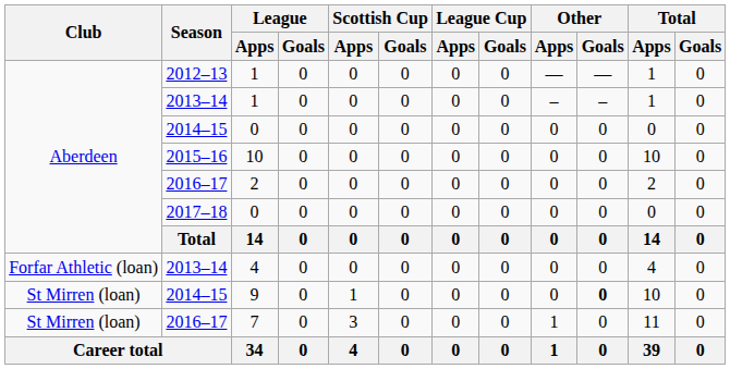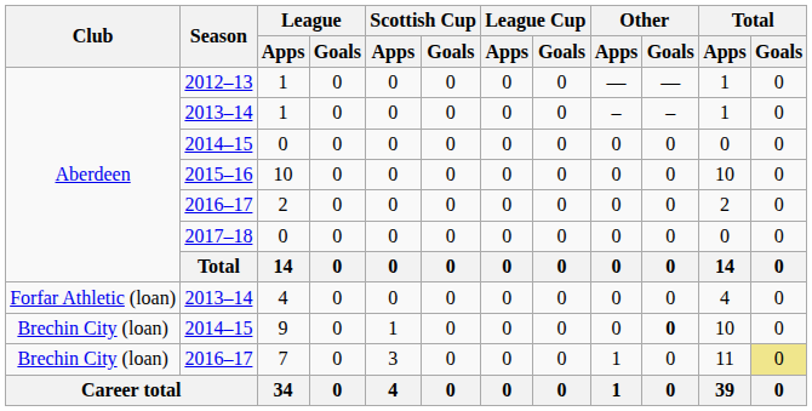 <table class="wikitable" style="text-align: center;">
 <tr>
 <th rowspan="2">Club</th>
 <th rowspan="2">Season</th>
 <th colspan="2">League</th>
 <th colspan="2">Scottish Cup</th>
 <th colspan="2">League Cup</th>
 <th colspan="2">Other</th>
 <th colspan="2">Total</th>
 </tr>
 <tr>
 <th>Apps</th>
 <th>Goals</th>
 <th>Apps</th>
 <th>Goals</th>
 <th>Apps</th>
 <th>Goals</th>
 <th>Apps</th>
 <th>Goals</th>
 <th>Apps</th>
 <th>Goals</th>
 </tr>
 <tr>
 <td rowspan="7"><a href='#'>Aberdeen</a></td>
 <td><a href='#'>2012–13</a></td>
 <td>1</td>
 <td>0</td>
 <td>0</td>
 <td>0</td>
 <td>0</td>
 <td>0</td>
 <td>—</td>
 <td>—</td>
 <td>1</td>
 <td>0</td>
 </tr>
 <tr>
 <td><a href='#'>2013–14</a></td>
 <td>1</td>
 <td>0</td>
 <td>0</td>
 <td>0</td>
 <td>0</td>
 <td>0</td>
 <td>–</td>
 <td>–</td>
 <td>1</td>
 <td>0</td>
 </tr>
 <tr>
 <td><a href='#'>2014–15</a></td>
 <td>0</td>
 <td>0</td>
 <td>0</td>
 <td>0</td>
 <td>0</td>
 <td>0</td>
 <td>0</td>
 <td>0</td>
 <td>0</td>
 <td>0</td>
 </tr>
 <tr>
 <td><a href='#'>2015–16</a></td>
 <td>10</td>
 <td>0</td>
 <td>0</td>
 <td>0</td>
 <td>0</td>
 <td>0</td>
 <td>0</td>
 <td>0</td>
 <td>10</td>
 <td>0</td>
 </tr>
 <tr>
 <td><a href='#'>2016–17</a></td>
 <td>2</td>
 <td>0</td>
 <td>0</td>
 <td>0</td>
 <td>0</td>
 <td>0</td>
 <td>0</td>
 <td>0</td>
 <td>2</td>
 <td>0</td>
 </tr>
 <tr>
 <td><a href='#'>2017–18</a></td>
 <td>0</td>
 <td>0</td>
 <td>0</td>
 <td>0</td>
 <td>0</td>
 <td>0</td>
 <td>0</td>
 <td>0</td>
 <td>0</td>
 <td>0</td>
 </tr>
 <tr>
 <th>Total</th>
 <th>14</th>
 <th>0</th>
 <th>0</th>
 <th>0</th>
 <th>0</th>
 <th>0</th>
 <th>0</th>
 <th>0</th>
 <th>14</th>
 <th>0</th>
 </tr>
 <tr>
 <td rowspan="1"><a href='#'>Forfar Athletic</a> (loan)</td>
 <td><a href='#'>2013–14</a></td>
 <td>4</td>
 <td>0</td>
 <td>0</td>
 <td>0</td>
 <td>0</td>
 <td>0</td>
 <td>0</td>
 <td>0</td>
 <td>4</td>
 <td>0</td>
 </tr>
 <tr>
-<td><a href='#'>St Mirren</a> (loan)</td>
+<td rowspan="1"><a href='#'>Brechin City</a> (loan)</td>
 <td><a href='#'>2014–15</a></td>
 <td>9</td>
 <td>0</td>
 <td>1</td>
 <td>0</td>
 <td>0</td>
 <td>0</td>
 <td>0</td>
 <td><strong>0</strong></td>
 <td>10</td>
 <td>0</td>
 </tr>
 <tr>
-<td><a href='#'>St Mirren</a> (loan)</td>
+<td rowspan="1"><a href='#'>Brechin City</a> (loan)</td>
 <td><a href='#'>2016–17</a></td>
 <td>7</td>
 <td>0</td>
 <td>3</td>
 <td>0</td>
 <td>0</td>
 <td>0</td>
 <td>1</td>
 <td>0</td>
 <td>11</td>
-<td>0</td>
+<td style="background: khaki;">0</td>
 </tr>
 <tr>
 <th colspan="2">Career total</th>
 <th>34</th>
 <th>0</th>
 <th>4</th>
 <th>0</th>
 <th>0</th>
 <th>0</th>
 <th>1</th>
 <th>0</th>
 <th>39</th>
 <th>0</th>
 </tr>
 </table>
